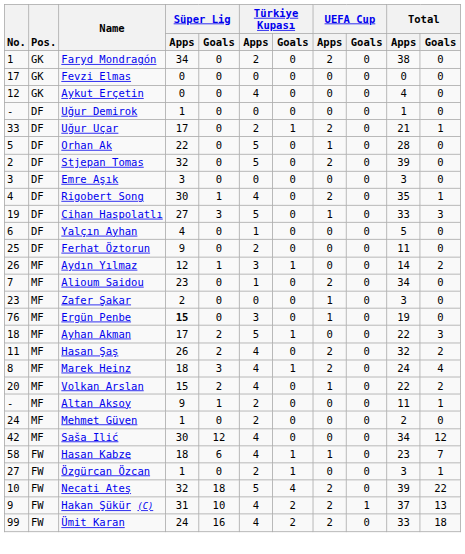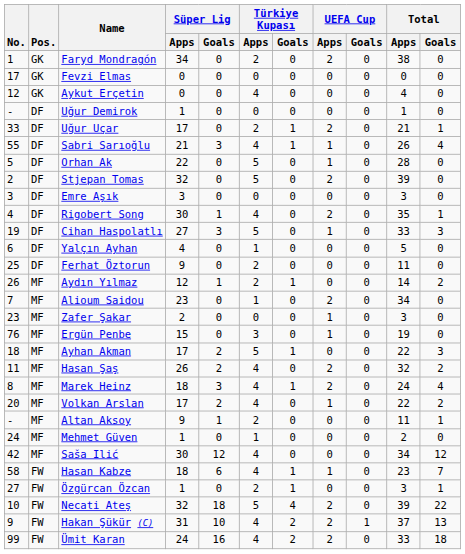 <table class="wikitable sortable" style="text-align:center">
 <tr>
 <th rowspan="2" style="vertical-align:bottom;">No.</th>
 <th rowspan="2" style="vertical-align:bottom;">Pos.</th>
 <th rowspan="2">Name</th>
 <th colspan="2" style="width:85px;"><a href='#'>Süper Lig</a></th>
 <th colspan="2" style="width:85px;"><a href='#'>Türkiye Kupası</a></th>
 <th colspan="2" style="width:85px;"><a href='#'>UEFA Cup</a></th>
 <th colspan="2" style="width:85px;">Total</th>
 </tr>
 <tr>
 <th>Apps</th>
 <th>Goals</th>
 <th>Apps</th>
 <th>Goals</th>
 <th>Apps</th>
 <th>Goals</th>
 <th>Apps</th>
 <th>Goals</th>
 </tr>
 <tr>
 <td align="left">1</td>
 <td align="left">GK</td>
 <td align="left"> <a href='#'>Faryd Mondragón</a></td>
 <td>34</td>
 <td>0</td>
 <td>2</td>
 <td>0</td>
 <td>2</td>
 <td>0</td>
 <td>38</td>
 <td>0</td>
 </tr>
 <tr>
 <td align="left">17</td>
 <td align="left">GK</td>
 <td align="left"> <a href='#'>Fevzi Elmas</a></td>
 <td>0</td>
 <td>0</td>
 <td>0</td>
 <td>0</td>
 <td>0</td>
 <td>0</td>
 <td>0</td>
 <td>0</td>
 </tr>
 <tr>
 <td align="left">12</td>
 <td align="left">GK</td>
 <td align="left"> <a href='#'>Aykut Erçetin</a></td>
 <td>0</td>
 <td>0</td>
 <td>4</td>
 <td>0</td>
 <td>0</td>
 <td>0</td>
 <td>4</td>
 <td>0</td>
 </tr>
 <tr>
 <td align="left">-</td>
 <td align="left">DF</td>
 <td align="left"> <a href='#'>Uğur Demirok</a></td>
 <td>1</td>
 <td>0</td>
 <td>0</td>
 <td>0</td>
 <td>0</td>
 <td>0</td>
 <td>1</td>
 <td>0</td>
 </tr>
 <tr>
 <td align="left">33</td>
 <td align="left">DF</td>
 <td align="left"> <a href='#'>Uğur Uçar</a></td>
 <td>17</td>
 <td>0</td>
 <td>2</td>
 <td>1</td>
 <td>2</td>
 <td>0</td>
 <td>21</td>
 <td>1</td>
+</tr>
+<tr>
+<td align="left">55</td>
+<td align="left">DF</td>
+<td align="left"> <a href='#'>Sabri Sarıoğlu</a></td>
+<td>21</td>
+<td>3</td>
+<td>4</td>
+<td>1</td>
+<td>1</td>
+<td>0</td>
+<td>26</td>
+<td>4</td>
 </tr>
 <tr>
 <td align="left">5</td>
 <td align="left">DF</td>
 <td align="left"> <a href='#'>Orhan Ak</a></td>
 <td>22</td>
 <td>0</td>
 <td>5</td>
 <td>0</td>
 <td>1</td>
 <td>0</td>
 <td>28</td>
 <td>0</td>
 </tr>
 <tr>
 <td align="left">2</td>
 <td align="left">DF</td>
 <td align="left"> <a href='#'>Stjepan Tomas</a></td>
 <td>32</td>
 <td>0</td>
 <td>5</td>
 <td>0</td>
 <td>2</td>
 <td>0</td>
 <td>39</td>
 <td>0</td>
 </tr>
 <tr>
 <td align="left">3</td>
 <td align="left">DF</td>
 <td align="left"> <a href='#'>Emre Aşık</a></td>
 <td>3</td>
 <td>0</td>
 <td>0</td>
 <td>0</td>
 <td>0</td>
 <td>0</td>
 <td>3</td>
 <td>0</td>
 </tr>
 <tr>
 <td align="left">4</td>
 <td align="left">DF</td>
 <td align="left"> <a href='#'>Rigobert Song</a></td>
 <td>30</td>
 <td>1</td>
 <td>4</td>
 <td>0</td>
 <td>2</td>
 <td>0</td>
 <td>35</td>
 <td>1</td>
 </tr>
 <tr>
 <td align="left">19</td>
 <td align="left">DF</td>
 <td align="left"> <a href='#'>Cihan Haspolatlı</a></td>
 <td>27</td>
 <td>3</td>
 <td>5</td>
 <td>0</td>
 <td>1</td>
 <td>0</td>
 <td>33</td>
 <td>3</td>
 </tr>
 <tr>
 <td align="left">6</td>
 <td align="left">DF</td>
 <td align="left"> <a href='#'>Yalçın Ayhan</a></td>
 <td>4</td>
 <td>0</td>
 <td>1</td>
 <td>0</td>
 <td>0</td>
 <td>0</td>
 <td>5</td>
 <td>0</td>
 </tr>
 <tr>
 <td align="left">25</td>
 <td align="left">DF</td>
 <td align="left"> <a href='#'>Ferhat Öztorun</a></td>
 <td>9</td>
 <td>0</td>
 <td>2</td>
 <td>0</td>
 <td>0</td>
 <td>0</td>
 <td>11</td>
 <td>0</td>
 </tr>
 <tr>
 <td align="left">26</td>
 <td align="left">MF</td>
 <td align="left"> <a href='#'>Aydın Yılmaz</a></td>
 <td>12</td>
 <td>1</td>
-<td>3</td>
+<td>2</td>
 <td>1</td>
 <td>0</td>
 <td>0</td>
 <td>14</td>
 <td>2</td>
 </tr>
 <tr>
 <td align="left">7</td>
 <td align="left">MF</td>
 <td align="left"> <a href='#'>Alioum Saidou</a></td>
 <td>23</td>
 <td>0</td>
 <td>1</td>
 <td>0</td>
 <td>2</td>
 <td>0</td>
 <td>34</td>
 <td>0</td>
 </tr>
 <tr>
 <td align="left">23</td>
 <td align="left">MF</td>
 <td align="left"> <a href='#'>Zafer Şakar</a></td>
 <td>2</td>
 <td>0</td>
 <td>0</td>
 <td>0</td>
 <td>1</td>
 <td>0</td>
 <td>3</td>
 <td>0</td>
 </tr>
 <tr>
 <td align="left">76</td>
 <td align="left">MF</td>
 <td align="left"> <a href='#'>Ergün Penbe</a></td>
-<td><strong>15</strong></td>
+<td>15</td>
 <td>0</td>
 <td>3</td>
 <td>0</td>
 <td>1</td>
 <td>0</td>
 <td>19</td>
 <td>0</td>
 </tr>
 <tr>
 <td align="left">18</td>
 <td align="left">MF</td>
 <td align="left"> <a href='#'>Ayhan Akman</a></td>
 <td>17</td>
 <td>2</td>
 <td>5</td>
 <td>1</td>
 <td>0</td>
 <td>0</td>
 <td>22</td>
 <td>3</td>
 </tr>
 <tr>
 <td align="left">11</td>
 <td align="left">MF</td>
 <td align="left"> <a href='#'>Hasan Şaş</a></td>
 <td>26</td>
 <td>2</td>
 <td>4</td>
 <td>0</td>
 <td>2</td>
 <td>0</td>
 <td>32</td>
 <td>2</td>
 </tr>
 <tr>
 <td align="left">8</td>
 <td align="left">MF</td>
 <td align="left"> <a href='#'>Marek Heinz</a></td>
 <td>18</td>
 <td>3</td>
 <td>4</td>
 <td>1</td>
 <td>2</td>
 <td>0</td>
 <td>24</td>
 <td>4</td>
 </tr>
 <tr>
 <td align="left">20</td>
 <td align="left">MF</td>
 <td align="left"> <a href='#'>Volkan Arslan</a></td>
-<td>15</td>
+<td>17</td>
 <td>2</td>
 <td>4</td>
 <td>0</td>
 <td>1</td>
 <td>0</td>
 <td>22</td>
 <td>2</td>
 </tr>
 <tr>
 <td align="left">-</td>
 <td align="left">MF</td>
 <td align="left"> <a href='#'>Altan Aksoy</a></td>
 <td>9</td>
 <td>1</td>
 <td>2</td>
 <td>0</td>
 <td>0</td>
 <td>0</td>
 <td>11</td>
 <td>1</td>
 </tr>
 <tr>
 <td align="left">24</td>
 <td align="left">MF</td>
 <td align="left"> <a href='#'>Mehmet Güven</a></td>
 <td>1</td>
 <td>0</td>
-<td>2</td>
+<td>1</td>
 <td>0</td>
 <td>0</td>
 <td>0</td>
 <td>2</td>
 <td>0</td>
 </tr>
 <tr>
 <td align="left">42</td>
 <td align="left">MF</td>
 <td align="left"> <a href='#'>Saša Ilić</a></td>
 <td>30</td>
 <td>12</td>
 <td>4</td>
 <td>0</td>
 <td>0</td>
 <td>0</td>
 <td>34</td>
 <td>12</td>
 </tr>
 <tr>
 <td align="left">58</td>
 <td align="left">FW</td>
 <td align="left"> <a href='#'>Hasan Kabze</a></td>
 <td>18</td>
 <td>6</td>
 <td>4</td>
 <td>1</td>
 <td>1</td>
 <td>0</td>
 <td>23</td>
 <td>7</td>
 </tr>
 <tr>
 <td align="left">27</td>
 <td align="left">FW</td>
 <td align="left"> <a href='#'>Özgürcan Özcan</a></td>
 <td>1</td>
 <td>0</td>
 <td>2</td>
 <td>1</td>
 <td>0</td>
 <td>0</td>
 <td>3</td>
 <td>1</td>
 </tr>
 <tr>
 <td align="left">10</td>
 <td align="left">FW</td>
 <td align="left"> <a href='#'>Necati Ateş</a></td>
 <td>32</td>
 <td>18</td>
 <td>5</td>
 <td>4</td>
 <td>2</td>
 <td>0</td>
 <td>39</td>
 <td>22</td>
 </tr>
 <tr>
 <td align="left">9</td>
 <td align="left">FW</td>
 <td align="left"> <a href='#'>Hakan Şükür</a> <small><em><a href='#'>(C)</a></em></small></td>
 <td>31</td>
 <td>10</td>
 <td>4</td>
 <td>2</td>
 <td>2</td>
 <td>1</td>
 <td>37</td>
 <td>13</td>
 </tr>
 <tr>
 <td align="left">99</td>
 <td align="left">FW</td>
 <td align="left"> <a href='#'>Ümit Karan</a></td>
 <td>24</td>
 <td>16</td>
 <td>4</td>
 <td>2</td>
 <td>2</td>
 <td>0</td>
 <td>33</td>
 <td>18</td>
 </tr>
 </table>
